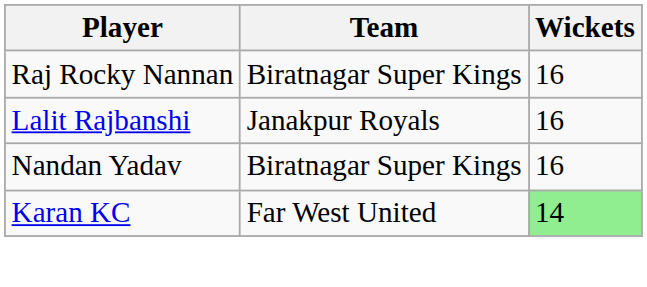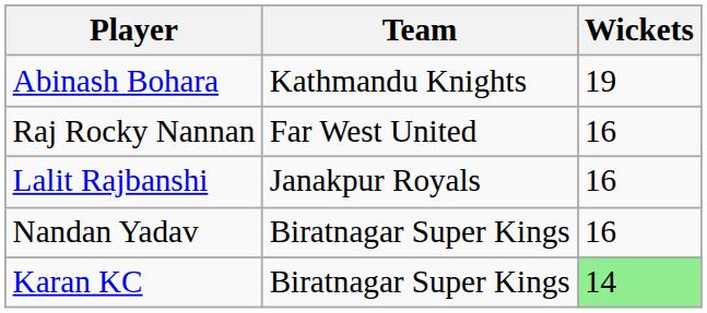 <table class="wikitable">
 <tr>
 <th>Player</th>
 <th>Team</th>
 <th>Wickets</th>
 </tr>
 <tr>
+<td><a href='#'>Abinash Bohara</a></td>
+<td>Kathmandu Knights</td>
+<td>19</td>
+</tr>
+<tr>
 <td>Raj Rocky Nannan</td>
-<td>Biratnagar Super Kings</td>
+<td>Far West United</td>
 <td>16</td>
 </tr>
 <tr>
 <td><a href='#'>Lalit Rajbanshi</a></td>
 <td>Janakpur Royals</td>
 <td>16</td>
 </tr>
 <tr>
 <td>Nandan Yadav</td>
 <td>Biratnagar Super Kings</td>
 <td>16</td>
 </tr>
 <tr>
 <td><a href='#'>Karan KC</a></td>
-<td>Far West United</td>
+<td>Biratnagar Super Kings</td>
 <td style="background: lightgreen;">14</td>
 </tr>
 </table>
